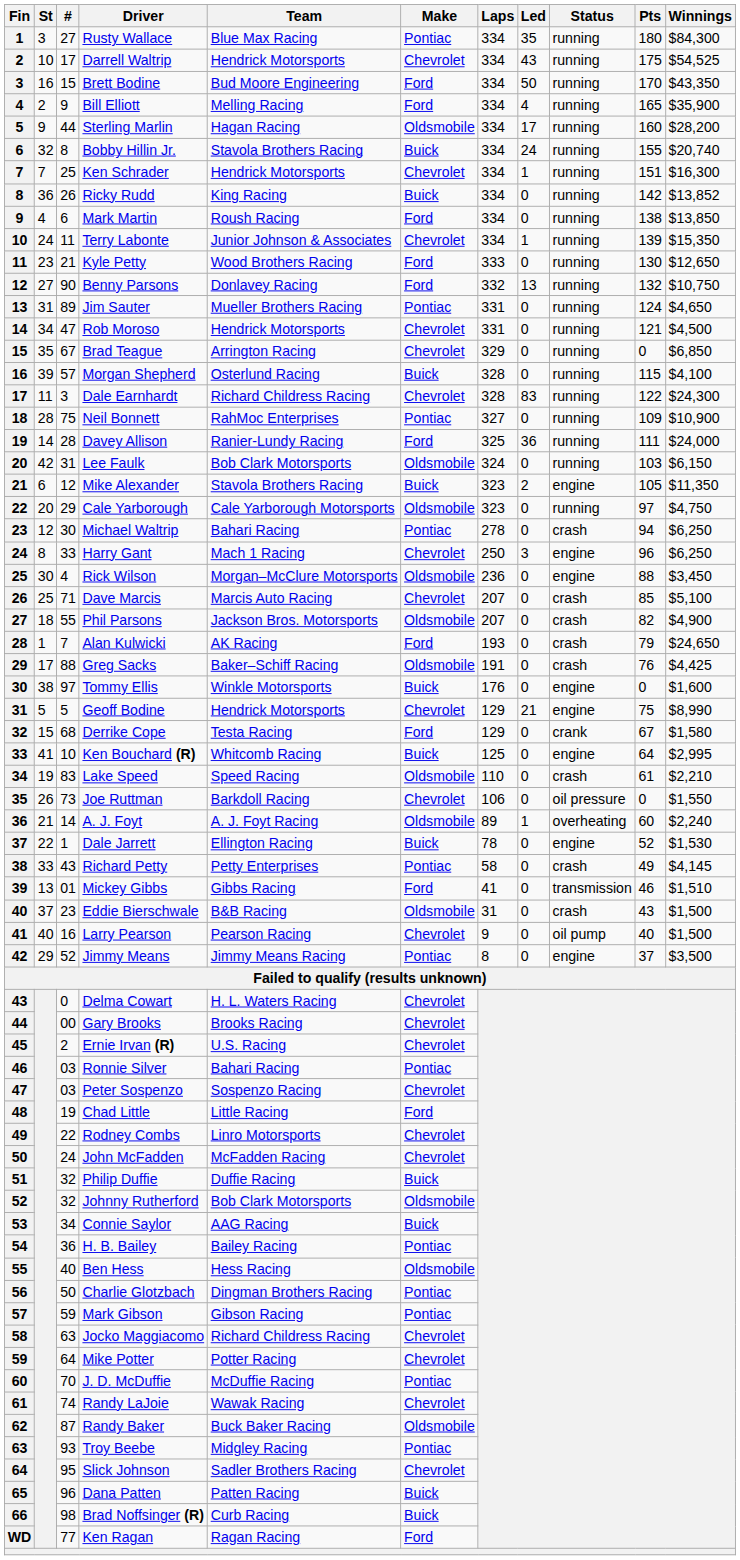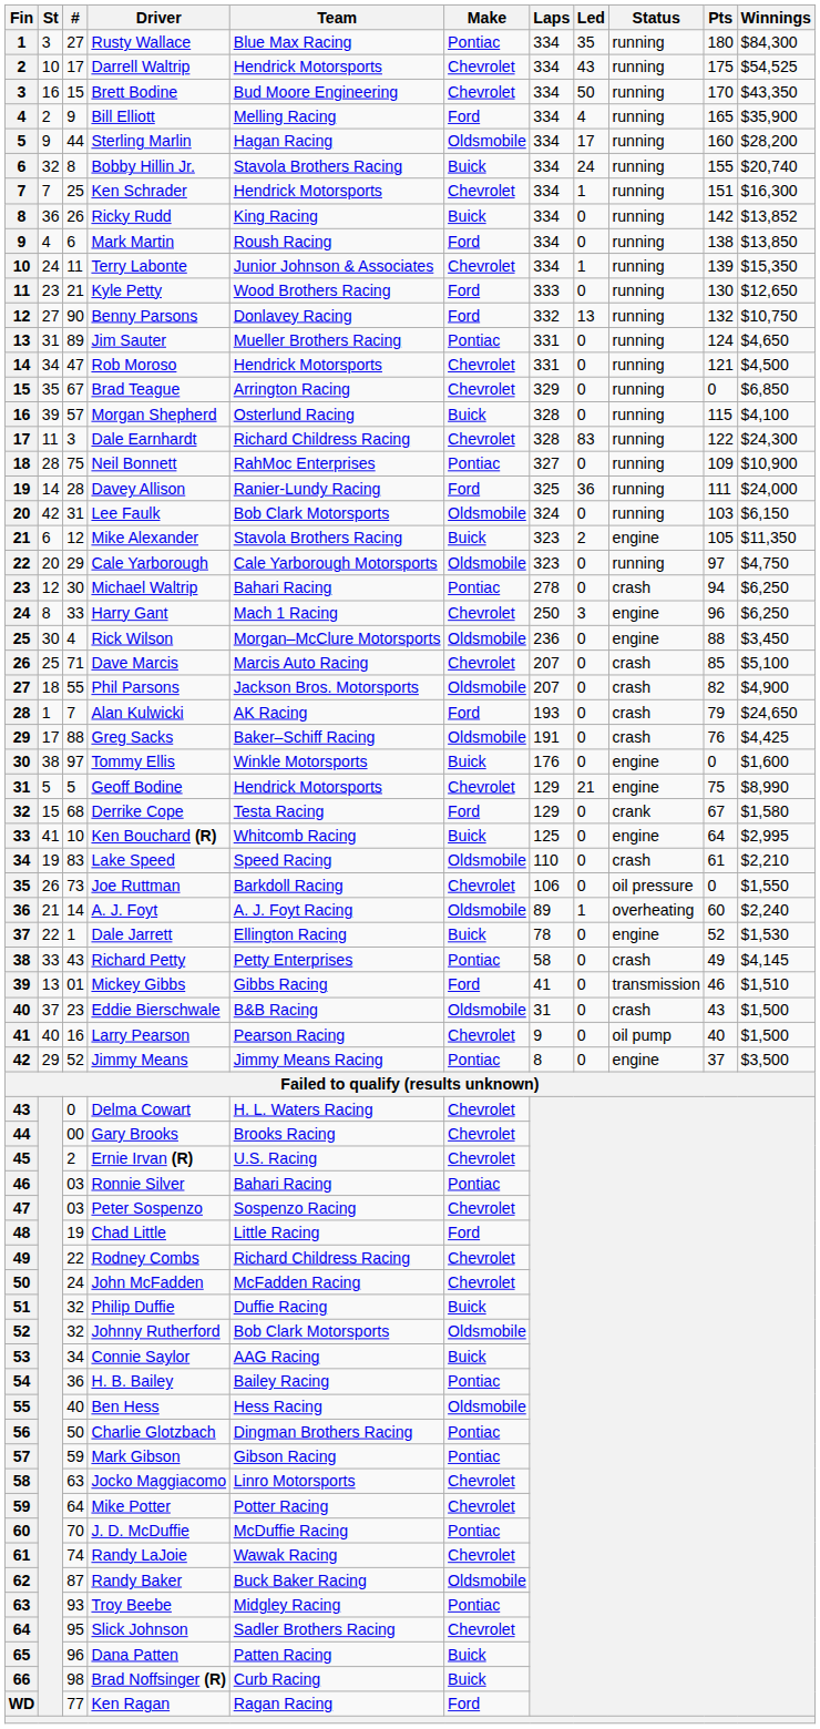 <table class="wikitable" style="font-size:95%">
 <tr>
 <th>Fin</th>
 <th>St</th>
 <th>#</th>
 <th>Driver</th>
 <th>Team</th>
 <th>Make</th>
 <th>Laps</th>
 <th>Led</th>
 <th>Status</th>
 <th>Pts</th>
 <th>Winnings</th>
 </tr>
 <tr>
 <th>1</th>
 <td>3</td>
 <td>27</td>
 <td><a href='#'>Rusty Wallace</a></td>
 <td><a href='#'>Blue Max Racing</a></td>
 <td><a href='#'>Pontiac</a></td>
 <td>334</td>
 <td>35</td>
 <td>running</td>
 <td>180</td>
 <td>$84,300</td>
 </tr>
 <tr>
 <th>2</th>
 <td>10</td>
 <td>17</td>
 <td><a href='#'>Darrell Waltrip</a></td>
 <td><a href='#'>Hendrick Motorsports</a></td>
 <td><a href='#'>Chevrolet</a></td>
 <td>334</td>
 <td>43</td>
 <td>running</td>
 <td>175</td>
 <td>$54,525</td>
 </tr>
 <tr>
 <th>3</th>
 <td>16</td>
 <td>15</td>
 <td><a href='#'>Brett Bodine</a></td>
 <td><a href='#'>Bud Moore Engineering</a></td>
-<td><a href='#'>Ford</a></td>
+<td><a href='#'>Chevrolet</a></td>
 <td>334</td>
 <td>50</td>
 <td>running</td>
 <td>170</td>
 <td>$43,350</td>
 </tr>
 <tr>
 <th>4</th>
 <td>2</td>
 <td>9</td>
 <td><a href='#'>Bill Elliott</a></td>
 <td><a href='#'>Melling Racing</a></td>
 <td><a href='#'>Ford</a></td>
 <td>334</td>
 <td>4</td>
 <td>running</td>
 <td>165</td>
 <td>$35,900</td>
 </tr>
 <tr>
 <th>5</th>
 <td>9</td>
 <td>44</td>
 <td><a href='#'>Sterling Marlin</a></td>
 <td><a href='#'>Hagan Racing</a></td>
 <td><a href='#'>Oldsmobile</a></td>
 <td>334</td>
 <td>17</td>
 <td>running</td>
 <td>160</td>
 <td>$28,200</td>
 </tr>
 <tr>
 <th>6</th>
 <td>32</td>
 <td>8</td>
 <td><a href='#'>Bobby Hillin Jr.</a></td>
 <td><a href='#'>Stavola Brothers Racing</a></td>
 <td><a href='#'>Buick</a></td>
 <td>334</td>
 <td>24</td>
 <td>running</td>
 <td>155</td>
 <td>$20,740</td>
 </tr>
 <tr>
 <th>7</th>
 <td>7</td>
 <td>25</td>
 <td><a href='#'>Ken Schrader</a></td>
 <td><a href='#'>Hendrick Motorsports</a></td>
 <td><a href='#'>Chevrolet</a></td>
 <td>334</td>
 <td>1</td>
 <td>running</td>
 <td>151</td>
 <td>$16,300</td>
 </tr>
 <tr>
 <th>8</th>
 <td>36</td>
 <td>26</td>
 <td><a href='#'>Ricky Rudd</a></td>
 <td><a href='#'>King Racing</a></td>
 <td><a href='#'>Buick</a></td>
 <td>334</td>
 <td>0</td>
 <td>running</td>
 <td>142</td>
 <td>$13,852</td>
 </tr>
 <tr>
 <th>9</th>
 <td>4</td>
 <td>6</td>
 <td><a href='#'>Mark Martin</a></td>
 <td><a href='#'>Roush Racing</a></td>
 <td><a href='#'>Ford</a></td>
 <td>334</td>
 <td>0</td>
 <td>running</td>
 <td>138</td>
 <td>$13,850</td>
 </tr>
 <tr>
 <th>10</th>
 <td>24</td>
 <td>11</td>
 <td><a href='#'>Terry Labonte</a></td>
 <td><a href='#'>Junior Johnson & Associates</a></td>
 <td><a href='#'>Chevrolet</a></td>
 <td>334</td>
 <td>1</td>
 <td>running</td>
 <td>139</td>
 <td>$15,350</td>
 </tr>
 <tr>
 <th>11</th>
 <td>23</td>
 <td>21</td>
 <td><a href='#'>Kyle Petty</a></td>
 <td><a href='#'>Wood Brothers Racing</a></td>
 <td><a href='#'>Ford</a></td>
 <td>333</td>
 <td>0</td>
 <td>running</td>
 <td>130</td>
 <td>$12,650</td>
 </tr>
 <tr>
 <th>12</th>
 <td>27</td>
 <td>90</td>
 <td><a href='#'>Benny Parsons</a></td>
 <td><a href='#'>Donlavey Racing</a></td>
 <td><a href='#'>Ford</a></td>
 <td>332</td>
 <td>13</td>
 <td>running</td>
 <td>132</td>
 <td>$10,750</td>
 </tr>
 <tr>
 <th>13</th>
 <td>31</td>
 <td>89</td>
 <td><a href='#'>Jim Sauter</a></td>
 <td><a href='#'>Mueller Brothers Racing</a></td>
 <td><a href='#'>Pontiac</a></td>
 <td>331</td>
 <td>0</td>
 <td>running</td>
 <td>124</td>
 <td>$4,650</td>
 </tr>
 <tr>
 <th>14</th>
 <td>34</td>
 <td>47</td>
 <td><a href='#'>Rob Moroso</a></td>
 <td><a href='#'>Hendrick Motorsports</a></td>
 <td><a href='#'>Chevrolet</a></td>
 <td>331</td>
 <td>0</td>
 <td>running</td>
 <td>121</td>
 <td>$4,500</td>
 </tr>
 <tr>
 <th>15</th>
 <td>35</td>
 <td>67</td>
 <td><a href='#'>Brad Teague</a></td>
 <td><a href='#'>Arrington Racing</a></td>
 <td><a href='#'>Chevrolet</a></td>
 <td>329</td>
 <td>0</td>
 <td>running</td>
 <td>0</td>
 <td>$6,850</td>
 </tr>
 <tr>
 <th>16</th>
 <td>39</td>
 <td>57</td>
 <td><a href='#'>Morgan Shepherd</a></td>
 <td><a href='#'>Osterlund Racing</a></td>
 <td><a href='#'>Buick</a></td>
 <td>328</td>
 <td>0</td>
 <td>running</td>
 <td>115</td>
 <td>$4,100</td>
 </tr>
 <tr>
 <th>17</th>
 <td>11</td>
 <td>3</td>
 <td><a href='#'>Dale Earnhardt</a></td>
 <td><a href='#'>Richard Childress Racing</a></td>
 <td><a href='#'>Chevrolet</a></td>
 <td>328</td>
 <td>83</td>
 <td>running</td>
 <td>122</td>
 <td>$24,300</td>
 </tr>
 <tr>
 <th>18</th>
 <td>28</td>
 <td>75</td>
 <td><a href='#'>Neil Bonnett</a></td>
 <td><a href='#'>RahMoc Enterprises</a></td>
 <td><a href='#'>Pontiac</a></td>
 <td>327</td>
 <td>0</td>
 <td>running</td>
 <td>109</td>
 <td>$10,900</td>
 </tr>
 <tr>
 <th>19</th>
 <td>14</td>
 <td>28</td>
 <td><a href='#'>Davey Allison</a></td>
 <td><a href='#'>Ranier-Lundy Racing</a></td>
 <td><a href='#'>Ford</a></td>
 <td>325</td>
 <td>36</td>
 <td>running</td>
 <td>111</td>
 <td>$24,000</td>
 </tr>
 <tr>
 <th>20</th>
 <td>42</td>
 <td>31</td>
 <td><a href='#'>Lee Faulk</a></td>
 <td><a href='#'>Bob Clark Motorsports</a></td>
 <td><a href='#'>Oldsmobile</a></td>
 <td>324</td>
 <td>0</td>
 <td>running</td>
 <td>103</td>
 <td>$6,150</td>
 </tr>
 <tr>
 <th>21</th>
 <td>6</td>
 <td>12</td>
 <td><a href='#'>Mike Alexander</a></td>
 <td><a href='#'>Stavola Brothers Racing</a></td>
 <td><a href='#'>Buick</a></td>
 <td>323</td>
 <td>2</td>
 <td>engine</td>
 <td>105</td>
 <td>$11,350</td>
 </tr>
 <tr>
 <th>22</th>
 <td>20</td>
 <td>29</td>
 <td><a href='#'>Cale Yarborough</a></td>
 <td><a href='#'>Cale Yarborough Motorsports</a></td>
 <td><a href='#'>Oldsmobile</a></td>
 <td>323</td>
 <td>0</td>
 <td>running</td>
 <td>97</td>
 <td>$4,750</td>
 </tr>
 <tr>
 <th>23</th>
 <td>12</td>
 <td>30</td>
 <td><a href='#'>Michael Waltrip</a></td>
 <td><a href='#'>Bahari Racing</a></td>
 <td><a href='#'>Pontiac</a></td>
 <td>278</td>
 <td>0</td>
 <td>crash</td>
 <td>94</td>
 <td>$6,250</td>
 </tr>
 <tr>
 <th>24</th>
 <td>8</td>
 <td>33</td>
 <td><a href='#'>Harry Gant</a></td>
 <td><a href='#'>Mach 1 Racing</a></td>
 <td><a href='#'>Chevrolet</a></td>
 <td>250</td>
 <td>3</td>
 <td>engine</td>
 <td>96</td>
 <td>$6,250</td>
 </tr>
 <tr>
 <th>25</th>
 <td>30</td>
 <td>4</td>
 <td><a href='#'>Rick Wilson</a></td>
 <td><a href='#'>Morgan–McClure Motorsports</a></td>
 <td><a href='#'>Oldsmobile</a></td>
 <td>236</td>
 <td>0</td>
 <td>engine</td>
 <td>88</td>
 <td>$3,450</td>
 </tr>
 <tr>
 <th>26</th>
 <td>25</td>
 <td>71</td>
 <td><a href='#'>Dave Marcis</a></td>
 <td><a href='#'>Marcis Auto Racing</a></td>
 <td><a href='#'>Chevrolet</a></td>
 <td>207</td>
 <td>0</td>
 <td>crash</td>
 <td>85</td>
 <td>$5,100</td>
 </tr>
 <tr>
 <th>27</th>
 <td>18</td>
 <td>55</td>
 <td><a href='#'>Phil Parsons</a></td>
 <td><a href='#'>Jackson Bros. Motorsports</a></td>
 <td><a href='#'>Oldsmobile</a></td>
 <td>207</td>
 <td>0</td>
 <td>crash</td>
 <td>82</td>
 <td>$4,900</td>
 </tr>
 <tr>
 <th>28</th>
 <td>1</td>
 <td>7</td>
 <td><a href='#'>Alan Kulwicki</a></td>
 <td><a href='#'>AK Racing</a></td>
 <td><a href='#'>Ford</a></td>
 <td>193</td>
 <td>0</td>
 <td>crash</td>
 <td>79</td>
 <td>$24,650</td>
 </tr>
 <tr>
 <th>29</th>
 <td>17</td>
 <td>88</td>
 <td><a href='#'>Greg Sacks</a></td>
 <td><a href='#'>Baker–Schiff Racing</a></td>
 <td><a href='#'>Oldsmobile</a></td>
 <td>191</td>
 <td>0</td>
 <td>crash</td>
 <td>76</td>
 <td>$4,425</td>
 </tr>
 <tr>
 <th>30</th>
 <td>38</td>
 <td>97</td>
 <td><a href='#'>Tommy Ellis</a></td>
 <td><a href='#'>Winkle Motorsports</a></td>
 <td><a href='#'>Buick</a></td>
 <td>176</td>
 <td>0</td>
 <td>engine</td>
 <td>0</td>
 <td>$1,600</td>
 </tr>
 <tr>
 <th>31</th>
 <td>5</td>
 <td>5</td>
 <td><a href='#'>Geoff Bodine</a></td>
 <td><a href='#'>Hendrick Motorsports</a></td>
 <td><a href='#'>Chevrolet</a></td>
 <td>129</td>
 <td>21</td>
 <td>engine</td>
 <td>75</td>
 <td>$8,990</td>
 </tr>
 <tr>
 <th>32</th>
 <td>15</td>
 <td>68</td>
 <td><a href='#'>Derrike Cope</a></td>
 <td><a href='#'>Testa Racing</a></td>
 <td><a href='#'>Ford</a></td>
 <td>129</td>
 <td>0</td>
 <td>crank</td>
 <td>67</td>
 <td>$1,580</td>
 </tr>
 <tr>
 <th>33</th>
 <td>41</td>
 <td>10</td>
 <td><a href='#'>Ken Bouchard</a> <strong>(R)</strong></td>
 <td><a href='#'>Whitcomb Racing</a></td>
 <td><a href='#'>Buick</a></td>
 <td>125</td>
 <td>0</td>
 <td>engine</td>
 <td>64</td>
 <td>$2,995</td>
 </tr>
 <tr>
 <th>34</th>
 <td>19</td>
 <td>83</td>
 <td><a href='#'>Lake Speed</a></td>
 <td><a href='#'>Speed Racing</a></td>
 <td><a href='#'>Oldsmobile</a></td>
 <td>110</td>
 <td>0</td>
 <td>crash</td>
 <td>61</td>
 <td>$2,210</td>
 </tr>
 <tr>
 <th>35</th>
 <td>26</td>
 <td>73</td>
 <td><a href='#'>Joe Ruttman</a></td>
 <td><a href='#'>Barkdoll Racing</a></td>
 <td><a href='#'>Chevrolet</a></td>
 <td>106</td>
 <td>0</td>
 <td>oil pressure</td>
 <td>0</td>
 <td>$1,550</td>
 </tr>
 <tr>
 <th>36</th>
 <td>21</td>
 <td>14</td>
 <td><a href='#'>A. J. Foyt</a></td>
 <td><a href='#'>A. J. Foyt Racing</a></td>
 <td><a href='#'>Oldsmobile</a></td>
 <td>89</td>
 <td>1</td>
 <td>overheating</td>
 <td>60</td>
 <td>$2,240</td>
 </tr>
 <tr>
 <th>37</th>
 <td>22</td>
 <td>1</td>
 <td><a href='#'>Dale Jarrett</a></td>
 <td><a href='#'>Ellington Racing</a></td>
 <td><a href='#'>Buick</a></td>
 <td>78</td>
 <td>0</td>
 <td>engine</td>
 <td>52</td>
 <td>$1,530</td>
 </tr>
 <tr>
 <th>38</th>
 <td>33</td>
 <td>43</td>
 <td><a href='#'>Richard Petty</a></td>
 <td><a href='#'>Petty Enterprises</a></td>
 <td><a href='#'>Pontiac</a></td>
 <td>58</td>
 <td>0</td>
 <td>crash</td>
 <td>49</td>
 <td>$4,145</td>
 </tr>
 <tr>
 <th>39</th>
 <td>13</td>
 <td>01</td>
 <td><a href='#'>Mickey Gibbs</a></td>
 <td><a href='#'>Gibbs Racing</a></td>
 <td><a href='#'>Ford</a></td>
 <td>41</td>
 <td>0</td>
 <td>transmission</td>
 <td>46</td>
 <td>$1,510</td>
 </tr>
 <tr>
 <th>40</th>
 <td>37</td>
 <td>23</td>
 <td><a href='#'>Eddie Bierschwale</a></td>
 <td><a href='#'>B&B Racing</a></td>
 <td><a href='#'>Oldsmobile</a></td>
 <td>31</td>
 <td>0</td>
 <td>crash</td>
 <td>43</td>
 <td>$1,500</td>
 </tr>
 <tr>
 <th>41</th>
 <td>40</td>
 <td>16</td>
 <td><a href='#'>Larry Pearson</a></td>
 <td><a href='#'>Pearson Racing</a></td>
 <td><a href='#'>Chevrolet</a></td>
 <td>9</td>
 <td>0</td>
 <td>oil pump</td>
 <td>40</td>
 <td>$1,500</td>
 </tr>
 <tr>
 <th>42</th>
 <td>29</td>
 <td>52</td>
 <td><a href='#'>Jimmy Means</a></td>
 <td><a href='#'>Jimmy Means Racing</a></td>
 <td><a href='#'>Pontiac</a></td>
 <td>8</td>
 <td>0</td>
 <td>engine</td>
 <td>37</td>
 <td>$3,500</td>
 </tr>
 <tr>
 <th colspan="11">Failed to qualify (results unknown)</th>
 </tr>
 <tr>
 <th>43</th>
 <th rowspan="25"></th>
 <td>0</td>
 <td><a href='#'>Delma Cowart</a></td>
 <td><a href='#'>H. L. Waters Racing</a></td>
 <td><a href='#'>Chevrolet</a></td>
 <th colspan="5" rowspan="25"></th>
 </tr>
 <tr>
 <th>44</th>
 <td>00</td>
 <td><a href='#'>Gary Brooks</a></td>
 <td><a href='#'>Brooks Racing</a></td>
 <td><a href='#'>Chevrolet</a></td>
 </tr>
 <tr>
 <th>45</th>
 <td>2</td>
 <td><a href='#'>Ernie Irvan</a> <strong>(R)</strong></td>
 <td><a href='#'>U.S. Racing</a></td>
 <td><a href='#'>Chevrolet</a></td>
 </tr>
 <tr>
 <th>46</th>
 <td>03</td>
 <td><a href='#'>Ronnie Silver</a></td>
 <td><a href='#'>Bahari Racing</a></td>
 <td><a href='#'>Pontiac</a></td>
 </tr>
 <tr>
 <th>47</th>
 <td>03</td>
 <td><a href='#'>Peter Sospenzo</a></td>
 <td><a href='#'>Sospenzo Racing</a></td>
 <td><a href='#'>Chevrolet</a></td>
 </tr>
 <tr>
 <th>48</th>
 <td>19</td>
 <td><a href='#'>Chad Little</a></td>
 <td><a href='#'>Little Racing</a></td>
 <td><a href='#'>Ford</a></td>
 </tr>
 <tr>
 <th>49</th>
 <td>22</td>
 <td><a href='#'>Rodney Combs</a></td>
-<td><a href='#'>Linro Motorsports</a></td>
+<td><a href='#'>Richard Childress Racing</a></td>
 <td><a href='#'>Chevrolet</a></td>
 </tr>
 <tr>
 <th>50</th>
 <td>24</td>
 <td><a href='#'>John McFadden</a></td>
 <td><a href='#'>McFadden Racing</a></td>
 <td><a href='#'>Chevrolet</a></td>
 </tr>
 <tr>
 <th>51</th>
 <td>32</td>
 <td><a href='#'>Philip Duffie</a></td>
 <td><a href='#'>Duffie Racing</a></td>
 <td><a href='#'>Buick</a></td>
 </tr>
 <tr>
 <th>52</th>
 <td>32</td>
 <td><a href='#'>Johnny Rutherford</a></td>
 <td><a href='#'>Bob Clark Motorsports</a></td>
 <td><a href='#'>Oldsmobile</a></td>
 </tr>
 <tr>
 <th>53</th>
 <td>34</td>
 <td><a href='#'>Connie Saylor</a></td>
 <td><a href='#'>AAG Racing</a></td>
 <td><a href='#'>Buick</a></td>
 </tr>
 <tr>
 <th>54</th>
 <td>36</td>
 <td><a href='#'>H. B. Bailey</a></td>
 <td><a href='#'>Bailey Racing</a></td>
 <td><a href='#'>Pontiac</a></td>
 </tr>
 <tr>
 <th>55</th>
 <td>40</td>
 <td><a href='#'>Ben Hess</a></td>
 <td><a href='#'>Hess Racing</a></td>
 <td><a href='#'>Oldsmobile</a></td>
 </tr>
 <tr>
 <th>56</th>
 <td>50</td>
 <td><a href='#'>Charlie Glotzbach</a></td>
 <td><a href='#'>Dingman Brothers Racing</a></td>
 <td><a href='#'>Pontiac</a></td>
 </tr>
 <tr>
 <th>57</th>
 <td>59</td>
 <td><a href='#'>Mark Gibson</a></td>
 <td><a href='#'>Gibson Racing</a></td>
 <td><a href='#'>Pontiac</a></td>
 </tr>
 <tr>
 <th>58</th>
 <td>63</td>
 <td><a href='#'>Jocko Maggiacomo</a></td>
-<td><a href='#'>Richard Childress Racing</a></td>
+<td><a href='#'>Linro Motorsports</a></td>
 <td><a href='#'>Chevrolet</a></td>
 </tr>
 <tr>
 <th>59</th>
 <td>64</td>
 <td><a href='#'>Mike Potter</a></td>
 <td><a href='#'>Potter Racing</a></td>
 <td><a href='#'>Chevrolet</a></td>
 </tr>
 <tr>
 <th>60</th>
 <td>70</td>
 <td><a href='#'>J. D. McDuffie</a></td>
 <td><a href='#'>McDuffie Racing</a></td>
 <td><a href='#'>Pontiac</a></td>
 </tr>
 <tr>
 <th>61</th>
 <td>74</td>
 <td><a href='#'>Randy LaJoie</a></td>
 <td><a href='#'>Wawak Racing</a></td>
 <td><a href='#'>Chevrolet</a></td>
 </tr>
 <tr>
 <th>62</th>
 <td>87</td>
 <td><a href='#'>Randy Baker</a></td>
 <td><a href='#'>Buck Baker Racing</a></td>
 <td><a href='#'>Oldsmobile</a></td>
 </tr>
 <tr>
 <th>63</th>
 <td>93</td>
 <td><a href='#'>Troy Beebe</a></td>
 <td><a href='#'>Midgley Racing</a></td>
 <td><a href='#'>Pontiac</a></td>
 </tr>
 <tr>
 <th>64</th>
 <td>95</td>
 <td><a href='#'>Slick Johnson</a></td>
 <td><a href='#'>Sadler Brothers Racing</a></td>
 <td><a href='#'>Chevrolet</a></td>
 </tr>
 <tr>
 <th>65</th>
 <td>96</td>
 <td><a href='#'>Dana Patten</a></td>
 <td><a href='#'>Patten Racing</a></td>
 <td><a href='#'>Buick</a></td>
 </tr>
 <tr>
 <th>66</th>
 <td>98</td>
 <td><a href='#'>Brad Noffsinger</a> <strong>(R)</strong></td>
 <td><a href='#'>Curb Racing</a></td>
 <td><a href='#'>Buick</a></td>
 </tr>
 <tr>
 <th>WD</th>
 <td>77</td>
 <td><a href='#'>Ken Ragan</a></td>
 <td><a href='#'>Ragan Racing</a></td>
 <td><a href='#'>Ford</a></td>
 </tr>
 <tr>
 <th colspan="11"></th>
 </tr>
 </table>
